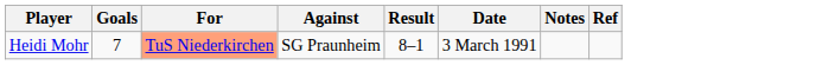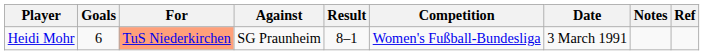 <table class="wikitable" style="text-align:center;">
 <tr>
 <th>Player</th>
 <th>Goals</th>
 <th>For</th>
 <th>Against</th>
 <th>Result</th>
+<th>Competition</th>
 <th>Date</th>
 <th>Notes</th>
 <th>Ref</th>
 </tr>
 <tr>
 <td align="left"><a href='#'>Heidi Mohr</a></td>
-<td>7</td>
+<td>6</td>
 <td style="background: lightsalmon;"><a href='#'>TuS Niederkirchen</a></td>
 <td>SG Praunheim</td>
 <td>8–1</td>
+<td><a href='#'>Women's Fußball-Bundesliga</a></td>
 <td>3 March 1991</td>
 <td></td>
 <td></td>
 </tr>
 </table>
